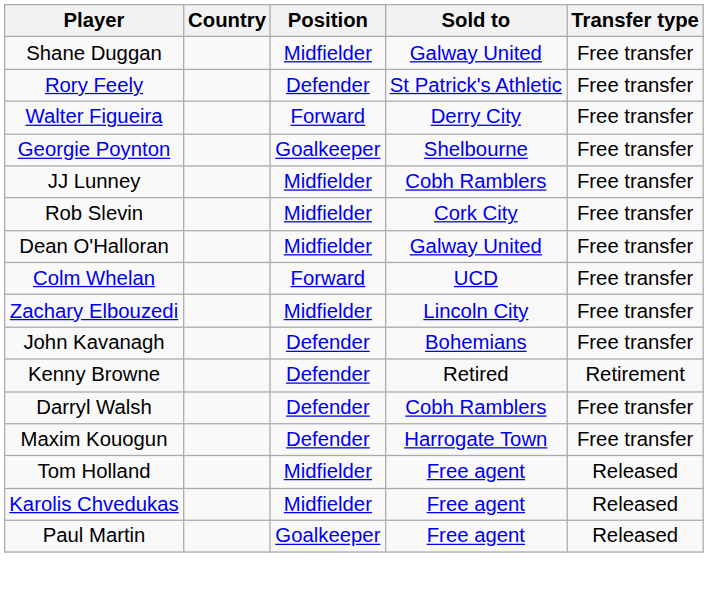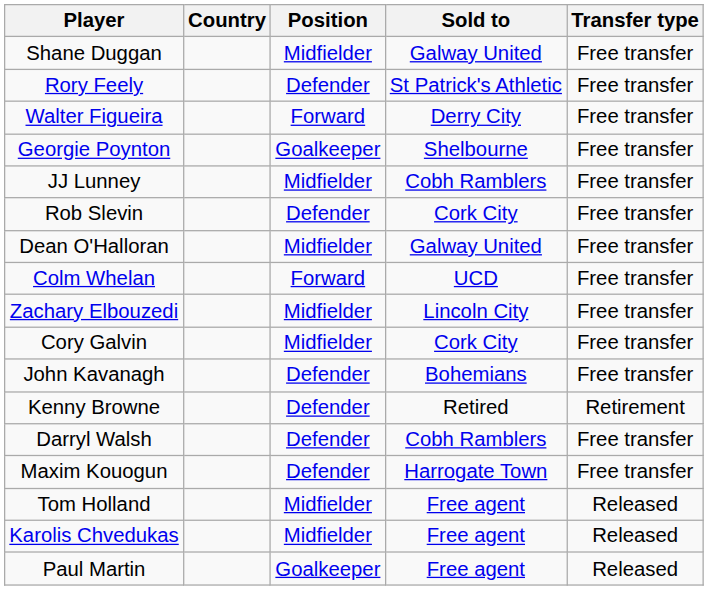 <table class="wikitable" style="text-align:center">
 <tr>
 <th>Player</th>
 <th>Country</th>
 <th>Position</th>
 <th>Sold to</th>
 <th>Transfer type</th>
 </tr>
 <tr>
 <td>Shane Duggan</td>
 <td></td>
 <td><a href='#'>Midfielder</a></td>
 <td> <a href='#'>Galway United</a></td>
 <td>Free transfer</td>
 </tr>
 <tr>
 <td><a href='#'>Rory Feely</a></td>
 <td></td>
 <td><a href='#'>Defender</a></td>
 <td> <a href='#'>St Patrick's Athletic</a></td>
 <td>Free transfer</td>
 </tr>
 <tr>
 <td><a href='#'>Walter Figueira</a></td>
 <td></td>
 <td><a href='#'>Forward</a></td>
 <td> <a href='#'>Derry City</a></td>
 <td>Free transfer</td>
 </tr>
 <tr>
 <td><a href='#'>Georgie Poynton</a></td>
 <td></td>
 <td><a href='#'>Goalkeeper</a></td>
 <td> <a href='#'>Shelbourne</a></td>
 <td>Free transfer</td>
 </tr>
 <tr>
 <td>JJ Lunney</td>
 <td></td>
 <td><a href='#'>Midfielder</a></td>
 <td> <a href='#'>Cobh Ramblers</a></td>
 <td>Free transfer</td>
 </tr>
 <tr>
 <td>Rob Slevin</td>
 <td></td>
-<td><a href='#'>Midfielder</a></td>
+<td><a href='#'>Defender</a></td>
 <td> <a href='#'>Cork City</a></td>
 <td>Free transfer</td>
 </tr>
 <tr>
 <td>Dean O'Halloran</td>
 <td></td>
 <td><a href='#'>Midfielder</a></td>
 <td> <a href='#'>Galway United</a></td>
 <td>Free transfer</td>
 </tr>
 <tr>
 <td><a href='#'>Colm Whelan</a></td>
 <td></td>
 <td><a href='#'>Forward</a></td>
 <td> <a href='#'>UCD</a></td>
 <td>Free transfer</td>
 </tr>
 <tr>
 <td><a href='#'>Zachary Elbouzedi</a></td>
 <td></td>
 <td><a href='#'>Midfielder</a></td>
 <td> <a href='#'>Lincoln City</a></td>
+<td>Free transfer</td>
+</tr>
+<tr>
+<td>Cory Galvin</td>
+<td></td>
+<td><a href='#'>Midfielder</a></td>
+<td> <a href='#'>Cork City</a></td>
 <td>Free transfer</td>
 </tr>
 <tr>
 <td>John Kavanagh</td>
 <td></td>
 <td><a href='#'>Defender</a></td>
 <td> <a href='#'>Bohemians</a></td>
 <td>Free transfer</td>
 </tr>
 <tr>
 <td>Kenny Browne</td>
 <td></td>
 <td><a href='#'>Defender</a></td>
 <td>Retired</td>
 <td>Retirement</td>
 </tr>
 <tr>
 <td>Darryl Walsh</td>
 <td></td>
 <td><a href='#'>Defender</a></td>
 <td> <a href='#'>Cobh Ramblers</a></td>
 <td>Free transfer</td>
 </tr>
 <tr>
 <td>Maxim Kouogun</td>
 <td></td>
 <td><a href='#'>Defender</a></td>
 <td> <a href='#'>Harrogate Town</a></td>
 <td>Free transfer</td>
 </tr>
 <tr>
 <td>Tom Holland</td>
 <td></td>
 <td><a href='#'>Midfielder</a></td>
 <td><a href='#'>Free agent</a></td>
 <td>Released</td>
 </tr>
 <tr>
 <td><a href='#'>Karolis Chvedukas</a></td>
 <td></td>
 <td><a href='#'>Midfielder</a></td>
 <td><a href='#'>Free agent</a></td>
 <td>Released</td>
 </tr>
 <tr>
 <td>Paul Martin</td>
 <td></td>
 <td><a href='#'>Goalkeeper</a></td>
 <td><a href='#'>Free agent</a></td>
 <td>Released</td>
 </tr>
 </table>
